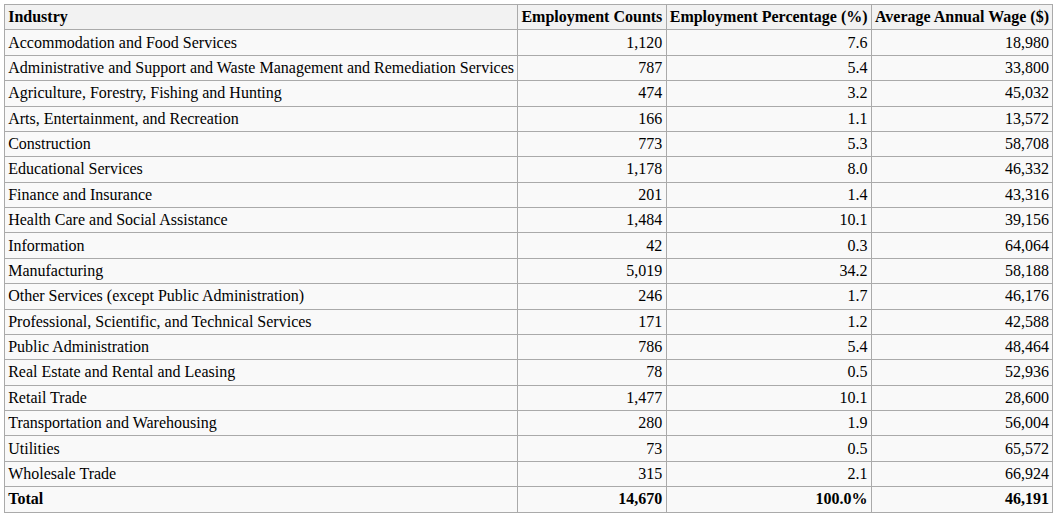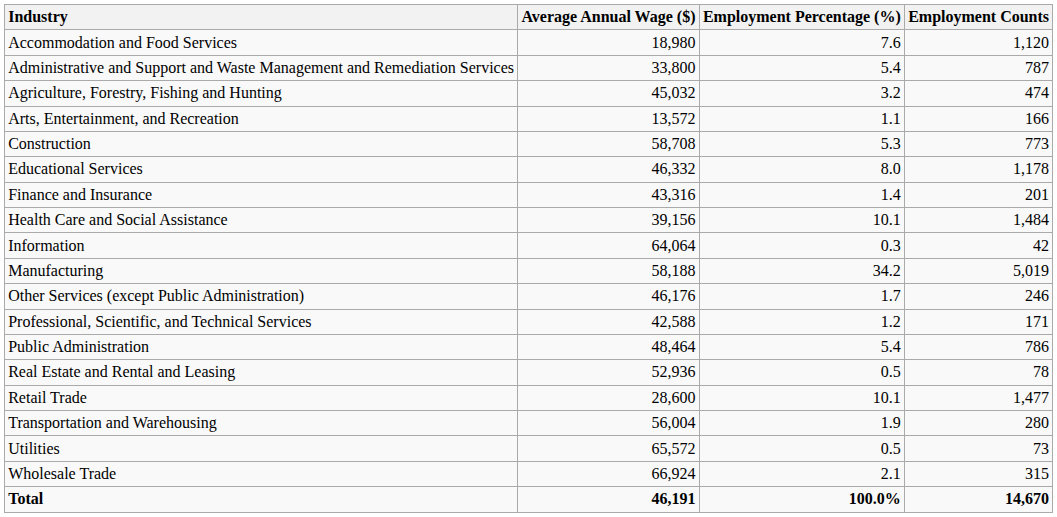 <table class="wikitable sortable">
 <tr>
 <th style="text-align:left;">Industry</th>
+<th style="text-align:right;">Average Annual Wage ($)</th>
+<th style="text-align:right;">Employment Percentage (%)</th>
 <th style="text-align:right;">Employment Counts</th>
-<th style="text-align:right;">Employment Percentage (%)</th>
-<th style="text-align:right;">Average Annual Wage ($)</th>
 </tr>
 <tr>
 <td style="text-align:left;">Accommodation and Food Services</td>
+<td style="text-align:right;">18,980</td>
+<td style="text-align:right;">7.6</td>
 <td style="text-align:right;">1,120</td>
-<td style="text-align:right;">7.6</td>
-<td style="text-align:right;">18,980</td>
 </tr>
 <tr>
 <td style="text-align:left;">Administrative and Support and Waste Management and Remediation Services</td>
+<td style="text-align:right;">33,800</td>
+<td style="text-align:right;">5.4</td>
 <td style="text-align:right;">787</td>
-<td style="text-align:right;">5.4</td>
-<td style="text-align:right;">33,800</td>
 </tr>
 <tr>
 <td style="text-align:left;">Agriculture, Forestry, Fishing and Hunting</td>
+<td style="text-align:right;">45,032</td>
+<td style="text-align:right;">3.2</td>
 <td style="text-align:right;">474</td>
-<td style="text-align:right;">3.2</td>
-<td style="text-align:right;">45,032</td>
 </tr>
 <tr>
 <td style="text-align:left;">Arts, Entertainment, and Recreation</td>
+<td style="text-align:right;">13,572</td>
+<td style="text-align:right;">1.1</td>
 <td style="text-align:right;">166</td>
-<td style="text-align:right;">1.1</td>
-<td style="text-align:right;">13,572</td>
 </tr>
 <tr>
 <td style="text-align:left;">Construction</td>
+<td style="text-align:right;">58,708</td>
+<td style="text-align:right;">5.3</td>
 <td style="text-align:right;">773</td>
-<td style="text-align:right;">5.3</td>
-<td style="text-align:right;">58,708</td>
 </tr>
 <tr>
 <td style="text-align:left;">Educational Services</td>
+<td style="text-align:right;">46,332</td>
+<td style="text-align:right;">8.0</td>
 <td style="text-align:right;">1,178</td>
-<td style="text-align:right;">8.0</td>
-<td style="text-align:right;">46,332</td>
 </tr>
 <tr>
 <td style="text-align:left;">Finance and Insurance</td>
+<td style="text-align:right;">43,316</td>
+<td style="text-align:right;">1.4</td>
 <td style="text-align:right;">201</td>
-<td style="text-align:right;">1.4</td>
-<td style="text-align:right;">43,316</td>
 </tr>
 <tr>
 <td style="text-align:left;">Health Care and Social Assistance</td>
+<td style="text-align:right;">39,156</td>
+<td style="text-align:right;">10.1</td>
 <td style="text-align:right;">1,484</td>
-<td style="text-align:right;">10.1</td>
-<td style="text-align:right;">39,156</td>
 </tr>
 <tr>
 <td style="text-align:left;">Information</td>
+<td style="text-align:right;">64,064</td>
+<td style="text-align:right;">0.3</td>
 <td style="text-align:right;">42</td>
-<td style="text-align:right;">0.3</td>
-<td style="text-align:right;">64,064</td>
 </tr>
 <tr>
 <td style="text-align:left;">Manufacturing</td>
+<td style="text-align:right;">58,188</td>
+<td style="text-align:right;">34.2</td>
 <td style="text-align:right;">5,019</td>
-<td style="text-align:right;">34.2</td>
-<td style="text-align:right;">58,188</td>
 </tr>
 <tr>
 <td style="text-align:left;">Other Services (except Public Administration)</td>
+<td style="text-align:right;">46,176</td>
+<td style="text-align:right;">1.7</td>
 <td style="text-align:right;">246</td>
-<td style="text-align:right;">1.7</td>
-<td style="text-align:right;">46,176</td>
 </tr>
 <tr>
 <td style="text-align:left;">Professional, Scientific, and Technical Services</td>
+<td style="text-align:right;">42,588</td>
+<td style="text-align:right;">1.2</td>
 <td style="text-align:right;">171</td>
-<td style="text-align:right;">1.2</td>
-<td style="text-align:right;">42,588</td>
 </tr>
 <tr>
 <td style="text-align:left;">Public Administration</td>
+<td style="text-align:right;">48,464</td>
+<td style="text-align:right;">5.4</td>
 <td style="text-align:right;">786</td>
-<td style="text-align:right;">5.4</td>
-<td style="text-align:right;">48,464</td>
 </tr>
 <tr>
 <td style="text-align:left;">Real Estate and Rental and Leasing</td>
+<td style="text-align:right;">52,936</td>
+<td style="text-align:right;">0.5</td>
 <td style="text-align:right;">78</td>
-<td style="text-align:right;">0.5</td>
-<td style="text-align:right;">52,936</td>
 </tr>
 <tr>
 <td style="text-align:left;">Retail Trade</td>
+<td style="text-align:right;">28,600</td>
+<td style="text-align:right;">10.1</td>
 <td style="text-align:right;">1,477</td>
-<td style="text-align:right;">10.1</td>
-<td style="text-align:right;">28,600</td>
 </tr>
 <tr>
 <td style="text-align:left;">Transportation and Warehousing</td>
+<td style="text-align:right;">56,004</td>
+<td style="text-align:right;">1.9</td>
 <td style="text-align:right;">280</td>
-<td style="text-align:right;">1.9</td>
-<td style="text-align:right;">56,004</td>
 </tr>
 <tr>
 <td style="text-align:left;">Utilities</td>
+<td style="text-align:right;">65,572</td>
+<td style="text-align:right;">0.5</td>
 <td style="text-align:right;">73</td>
-<td style="text-align:right;">0.5</td>
-<td style="text-align:right;">65,572</td>
 </tr>
 <tr>
 <td style="text-align:left;">Wholesale Trade</td>
+<td style="text-align:right;">66,924</td>
+<td style="text-align:right;">2.1</td>
 <td style="text-align:right;">315</td>
-<td style="text-align:right;">2.1</td>
-<td style="text-align:right;">66,924</td>
 </tr>
 <tr>
 <td style="text-align:left; font-weight:bold;"><strong>Total</strong></td>
+<td style="text-align:right; font-weight:bold;"><strong>46,191</strong></td>
+<td style="text-align:right; font-weight:bold;"><strong>100.0%</strong></td>
 <td style="text-align:right; font-weight:bold;"><strong>14,670</strong></td>
-<td style="text-align:right; font-weight:bold;"><strong>100.0%</strong></td>
-<td style="text-align:right; font-weight:bold;"><strong>46,191</strong></td>
 </tr>
 </table>
